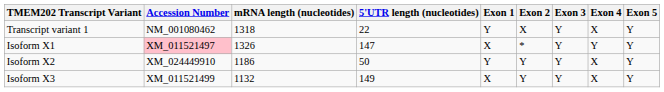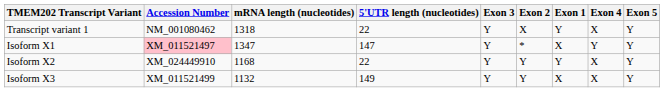 <table class="wikitable sortable mw-collapsible">
 <tr>
 <th>TMEM202 Transcript Variant</th>
 <th><a href='#'>Accession Number</a></th>
 <th>mRNA length (nucleotides)</th>
 <th><a href='#'>5'UTR</a> length (nucleotides)</th>
+<th>Exon 3</th>
+<th>Exon 2</th>
 <th>Exon 1</th>
-<th>Exon 2</th>
-<th>Exon 3</th>
 <th>Exon 4</th>
 <th>Exon 5</th>
 </tr>
 <tr>
 <td>Transcript variant 1</td>
 <td>NM_001080462</td>
 <td>1318</td>
 <td>22</td>
 <td>Y</td>
 <td>X</td>
 <td>Y</td>
 <td>X</td>
 <td>Y</td>
 </tr>
 <tr>
 <td>Isoform X1</td>
 <td style="background: pink;">XM_011521497</td>
-<td>1326</td>
+<td>1347</td>
 <td>147</td>
+<td>Y</td>
+<td>*</td>
 <td>X</td>
-<td>*</td>
-<td>Y</td>
 <td>Y</td>
 <td>Y</td>
 </tr>
 <tr>
 <td>Isoform X2</td>
 <td>XM_024449910</td>
-<td>1186</td>
-<td>50</td>
+<td>1168</td>
+<td>22</td>
 <td>Y</td>
 <td>Y</td>
 <td>Y</td>
 <td>X</td>
 <td>Y</td>
 </tr>
 <tr>
 <td>Isoform X3</td>
 <td>XM_011521499</td>
 <td>1132</td>
 <td>149</td>
-<td>X</td>
 <td>Y</td>
 <td>Y</td>
+<td>X</td>
 <td>X</td>
 <td>Y</td>
 </tr>
 </table>
